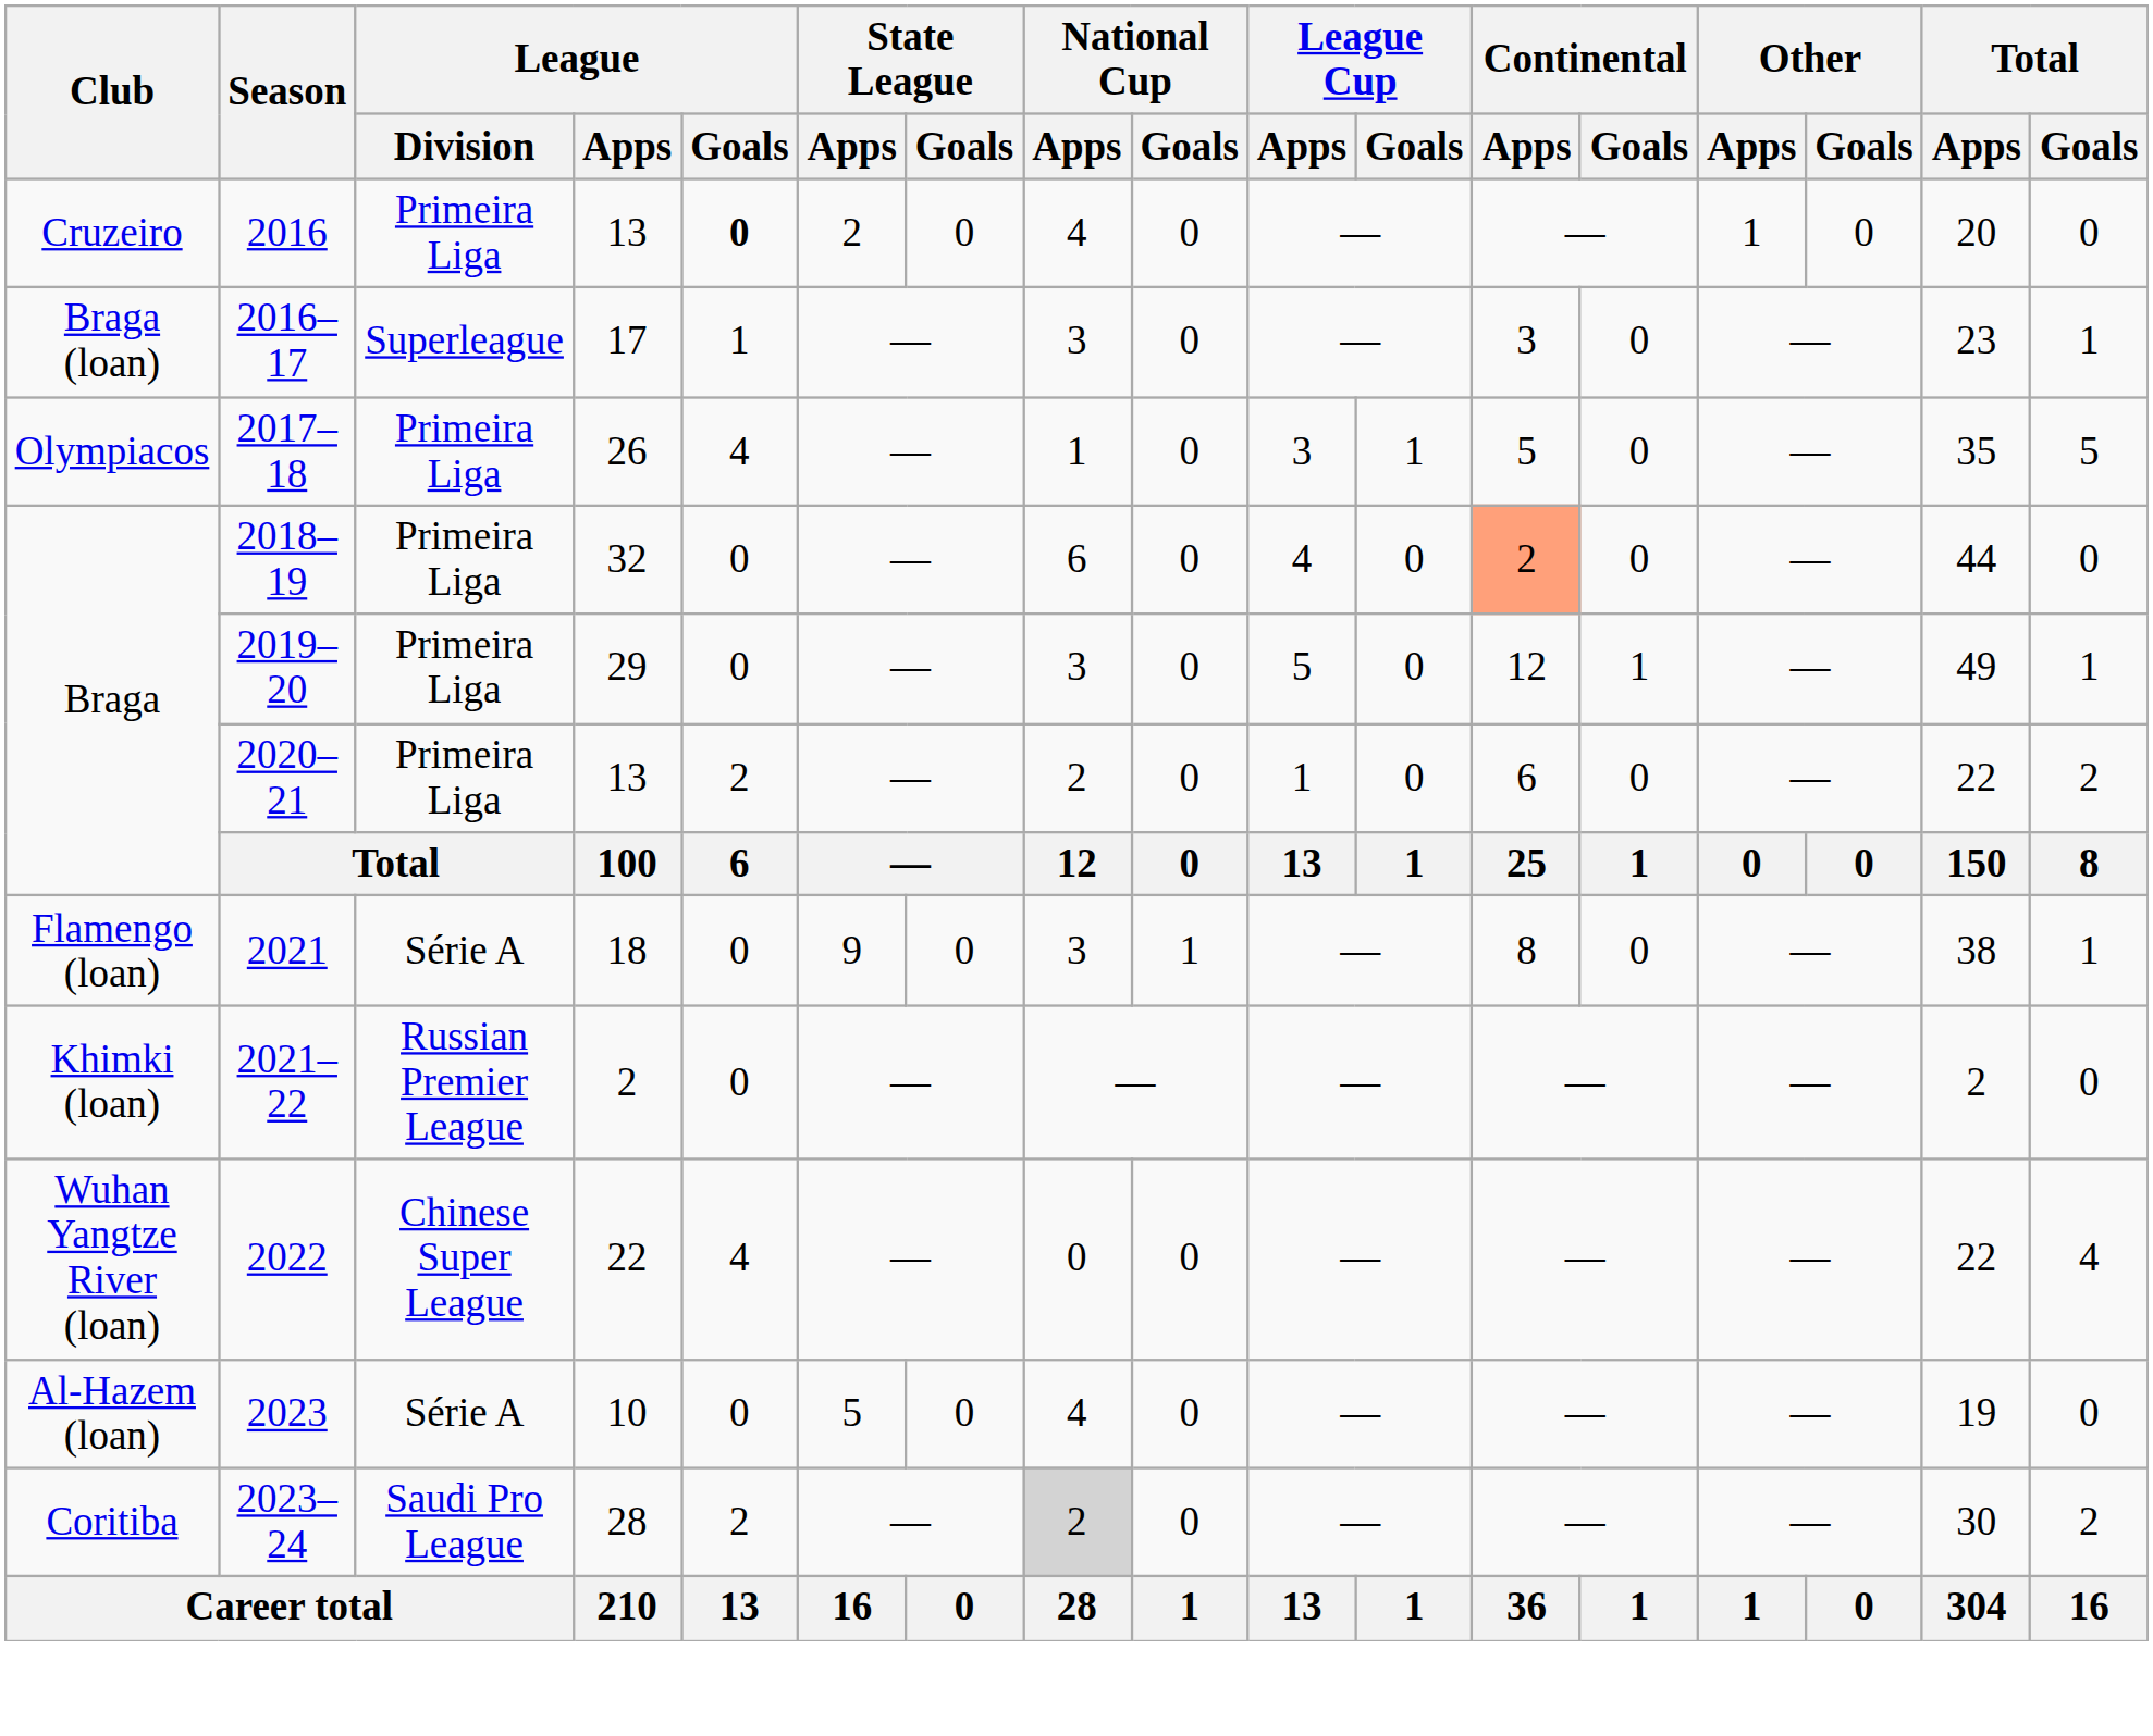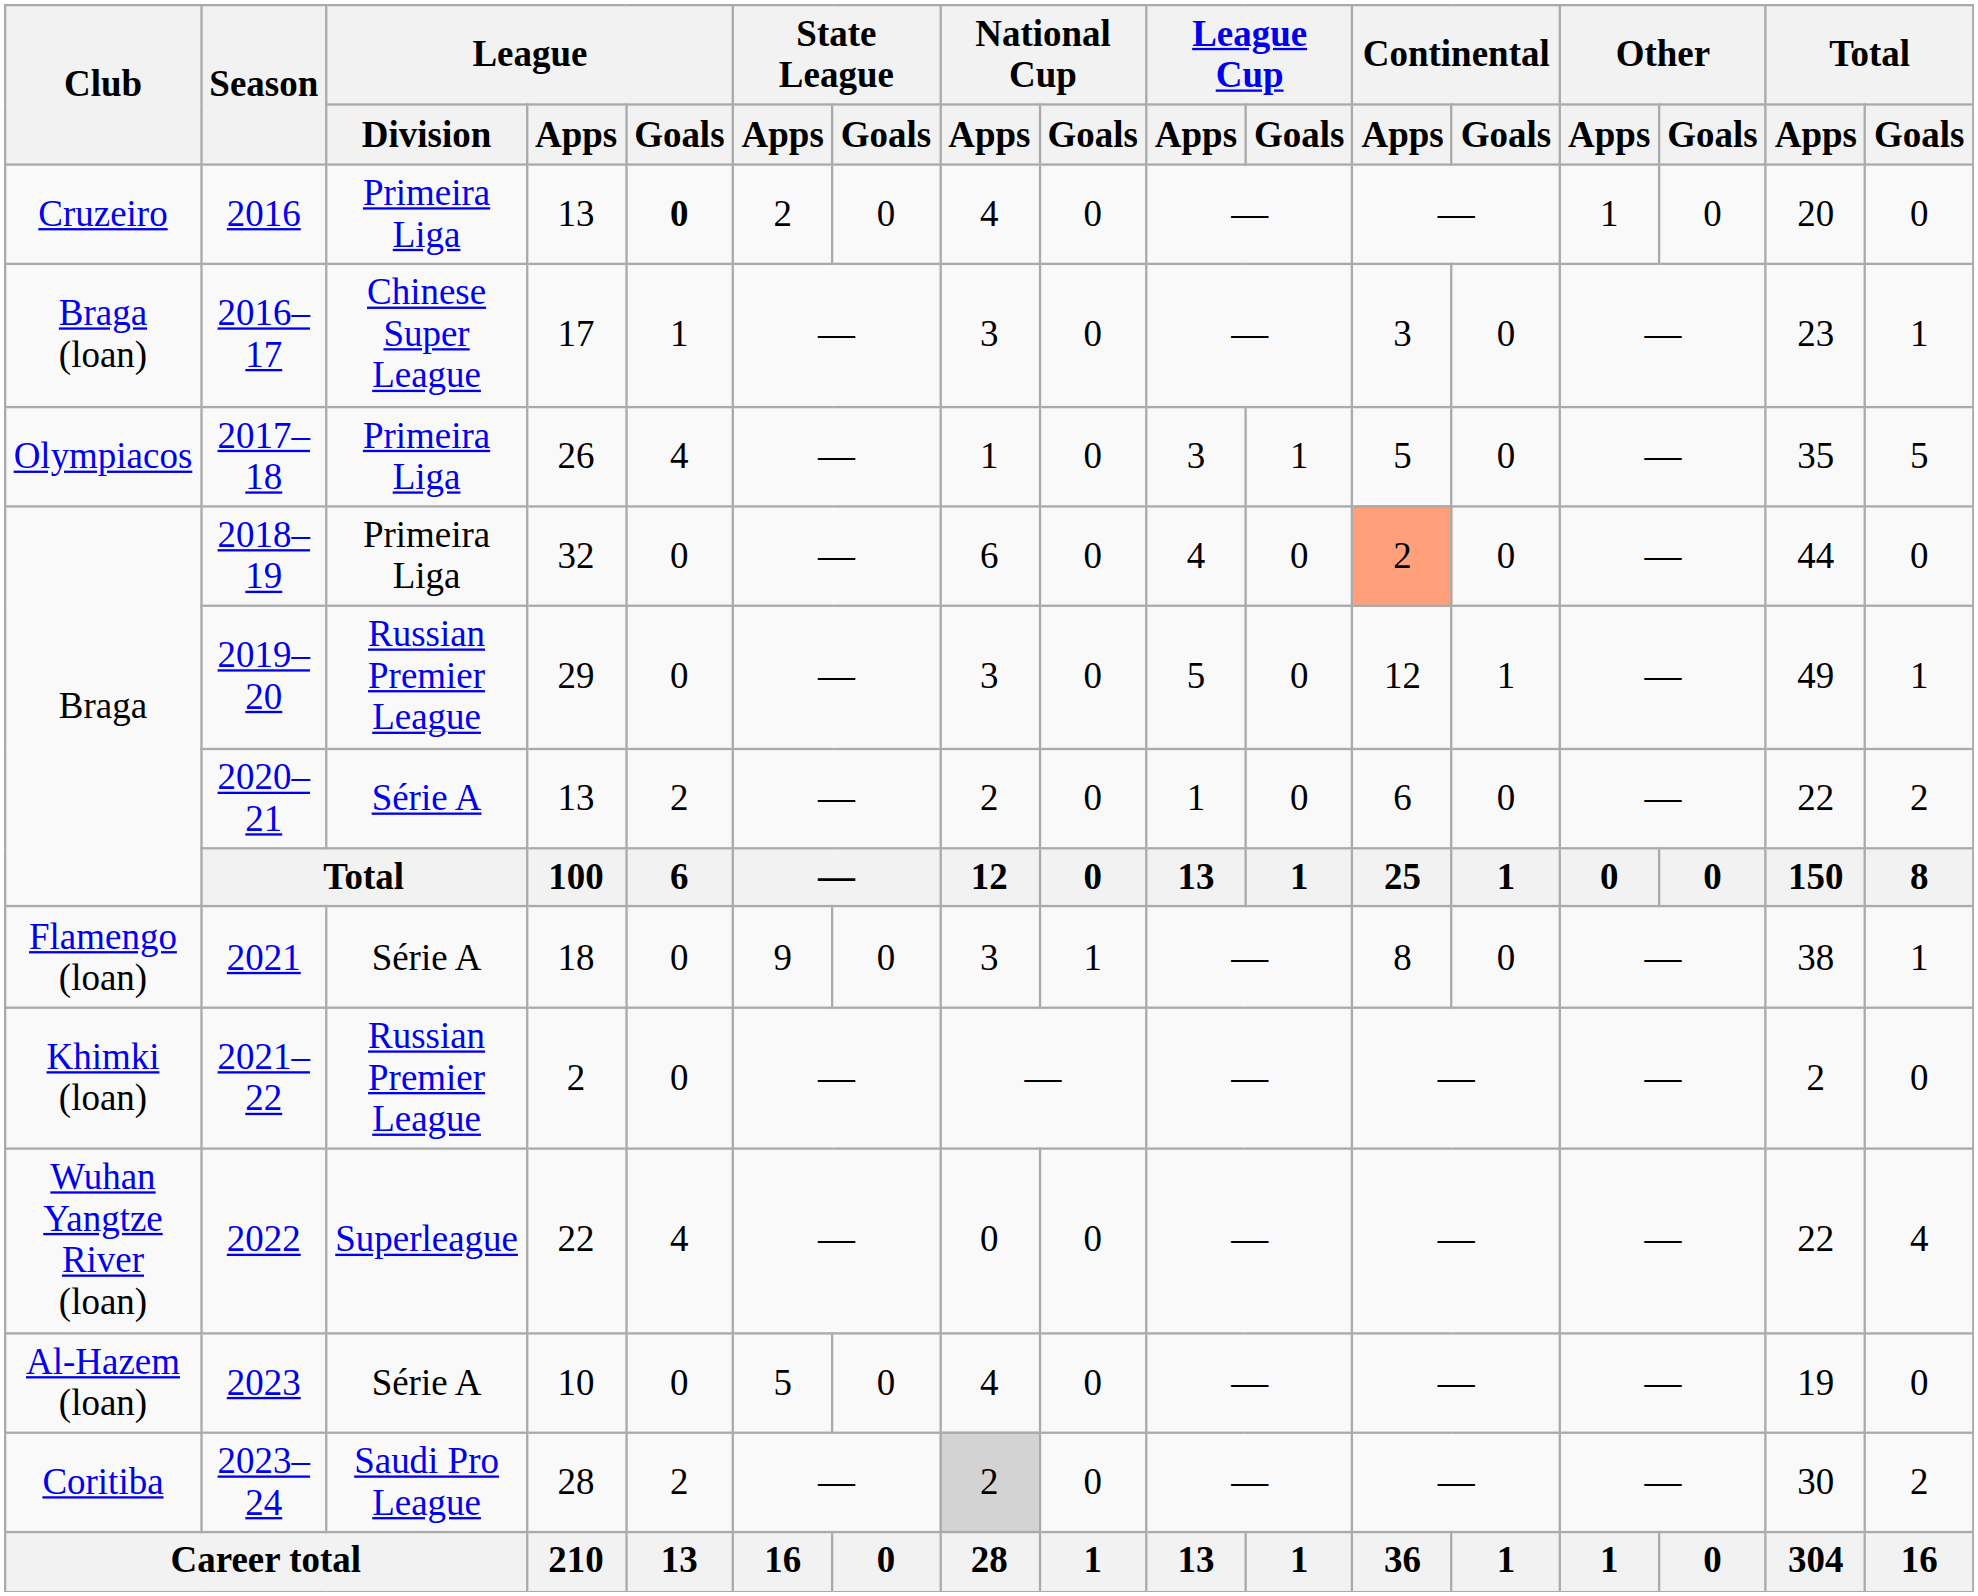 <table class="wikitable" style="text-align: center;">
 <tr>
 <th rowspan="2">Club</th>
 <th rowspan="2">Season</th>
 <th colspan="3">League</th>
 <th colspan="2">State League</th>
 <th colspan="2">National Cup</th>
 <th colspan="2"><a href='#'>League Cup</a></th>
 <th colspan="2">Continental</th>
 <th colspan="2">Other</th>
 <th colspan="2">Total</th>
 </tr>
 <tr>
 <th>Division</th>
 <th>Apps</th>
 <th>Goals</th>
 <th>Apps</th>
 <th>Goals</th>
 <th>Apps</th>
 <th>Goals</th>
 <th>Apps</th>
 <th>Goals</th>
 <th>Apps</th>
 <th>Goals</th>
 <th>Apps</th>
 <th>Goals</th>
 <th>Apps</th>
 <th>Goals</th>
 </tr>
 <tr>
 <td><a href='#'>Cruzeiro</a></td>
 <td><a href='#'>2016</a></td>
 <td><a href='#'>Primeira Liga</a></td>
 <td>13</td>
 <td><strong>0</strong></td>
 <td>2</td>
 <td>0</td>
 <td>4</td>
 <td>0</td>
 <td colspan="2">—</td>
 <td colspan="2">—</td>
 <td>1</td>
 <td>0</td>
 <td>20</td>
 <td>0</td>
 </tr>
 <tr>
 <td><a href='#'>Braga</a> (loan)</td>
 <td><a href='#'>2016–17</a></td>
-<td><a href='#'>Superleague</a></td>
+<td><a href='#'>Chinese Super League</a></td>
 <td>17</td>
 <td>1</td>
 <td colspan="2">—</td>
 <td>3</td>
 <td>0</td>
 <td colspan="2">—</td>
 <td>3</td>
 <td>0</td>
 <td colspan="2">—</td>
 <td>23</td>
 <td>1</td>
 </tr>
 <tr>
 <td><a href='#'>Olympiacos</a></td>
 <td><a href='#'>2017–18</a></td>
 <td><a href='#'>Primeira Liga</a></td>
 <td>26</td>
 <td>4</td>
 <td colspan="2">—</td>
 <td>1</td>
 <td>0</td>
 <td>3</td>
 <td>1</td>
 <td>5</td>
 <td>0</td>
 <td colspan="2">—</td>
 <td>35</td>
 <td>5</td>
 </tr>
 <tr>
 <td rowspan=4>Braga</td>
 <td><a href='#'>2018–19</a></td>
 <td>Primeira Liga</td>
 <td>32</td>
 <td>0</td>
 <td colspan="2">—</td>
 <td>6</td>
 <td>0</td>
 <td>4</td>
 <td>0</td>
 <td style="background: lightsalmon;">2</td>
 <td>0</td>
 <td colspan="2">—</td>
 <td>44</td>
 <td>0</td>
 </tr>
 <tr>
 <td><a href='#'>2019–20</a></td>
-<td>Primeira Liga</td>
+<td><a href='#'>Russian Premier League</a></td>
 <td>29</td>
 <td>0</td>
 <td colspan="2">—</td>
 <td>3</td>
 <td>0</td>
 <td>5</td>
 <td>0</td>
 <td>12</td>
 <td>1</td>
 <td colspan="2">—</td>
 <td>49</td>
 <td>1</td>
 </tr>
 <tr>
 <td><a href='#'>2020–21</a></td>
-<td>Primeira Liga</td>
+<td><a href='#'>Série A</a></td>
 <td>13</td>
 <td>2</td>
 <td colspan="2">—</td>
 <td>2</td>
 <td>0</td>
 <td>1</td>
 <td>0</td>
 <td>6</td>
 <td>0</td>
 <td colspan="2">—</td>
 <td>22</td>
 <td>2</td>
 </tr>
 <tr>
 <th colspan=2>Total</th>
 <th>100</th>
 <th>6</th>
 <th colspan="2">—</th>
 <th>12</th>
 <th>0</th>
 <th>13</th>
 <th>1</th>
 <th>25</th>
 <th>1</th>
 <th>0</th>
 <th>0</th>
 <th>150</th>
 <th>8</th>
 </tr>
 <tr>
 <td><a href='#'>Flamengo</a> (loan)</td>
 <td><a href='#'>2021</a></td>
 <td>Série A</td>
 <td>18</td>
 <td>0</td>
 <td>9</td>
 <td>0</td>
 <td>3</td>
 <td>1</td>
 <td colspan="2">—</td>
 <td>8</td>
 <td>0</td>
 <td colspan="2">—</td>
 <td>38</td>
 <td>1</td>
 </tr>
 <tr>
 <td><a href='#'>Khimki</a> (loan)</td>
 <td><a href='#'>2021–22</a></td>
 <td><a href='#'>Russian Premier League</a></td>
 <td>2</td>
 <td>0</td>
 <td colspan="2">—</td>
 <td colspan="2">—</td>
 <td colspan="2">—</td>
 <td colspan="2">—</td>
 <td colspan="2">—</td>
 <td>2</td>
 <td>0</td>
 </tr>
 <tr>
 <td><a href='#'>Wuhan Yangtze River</a> (loan)</td>
 <td><a href='#'>2022</a></td>
-<td><a href='#'>Chinese Super League</a></td>
+<td><a href='#'>Superleague</a></td>
 <td>22</td>
 <td>4</td>
 <td colspan="2">—</td>
 <td>0</td>
 <td>0</td>
 <td colspan="2">—</td>
 <td colspan="2">—</td>
 <td colspan="2">—</td>
 <td>22</td>
 <td>4</td>
 </tr>
 <tr>
 <td><a href='#'>Al-Hazem</a> (loan)</td>
 <td><a href='#'>2023</a></td>
 <td>Série A</td>
 <td>10</td>
 <td>0</td>
 <td>5</td>
 <td>0</td>
 <td>4</td>
 <td>0</td>
 <td colspan="2">—</td>
 <td colspan="2">—</td>
 <td colspan="2">—</td>
 <td>19</td>
 <td>0</td>
 </tr>
 <tr>
 <td><a href='#'>Coritiba</a></td>
 <td><a href='#'>2023–24</a></td>
 <td><a href='#'>Saudi Pro League</a></td>
 <td>28</td>
 <td>2</td>
 <td colspan="2">—</td>
 <td style="background: lightgrey;">2</td>
 <td>0</td>
 <td colspan="2">—</td>
 <td colspan="2">—</td>
 <td colspan="2">—</td>
 <td>30</td>
 <td>2</td>
 </tr>
 <tr>
 <th colspan="3">Career total</th>
 <th>210</th>
 <th>13</th>
 <th>16</th>
 <th>0</th>
 <th>28</th>
 <th>1</th>
 <th>13</th>
 <th>1</th>
 <th>36</th>
 <th>1</th>
 <th>1</th>
 <th>0</th>
 <th>304</th>
 <th>16</th>
 </tr>
 </table>
